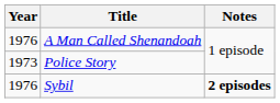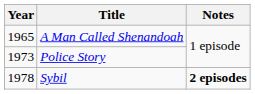 <table class="wikitable">
 <tr>
 <th>Year</th>
 <th>Title</th>
 <th>Notes</th>
 </tr>
 <tr>
-<td>1976</td>
+<td>1965</td>
 <td><em><a href='#'>A Man Called Shenandoah</a></em></td>
 <td rowspan=2>1 episode</td>
 </tr>
 <tr>
 <td>1973</td>
 <td><em><a href='#'>Police Story</a></em></td>
 </tr>
 <tr>
-<td>1976</td>
+<td>1978</td>
 <td><em><a href='#'>Sybil</a></em></td>
 <td><strong>2 episodes</strong></td>
 </tr>
 </table>
